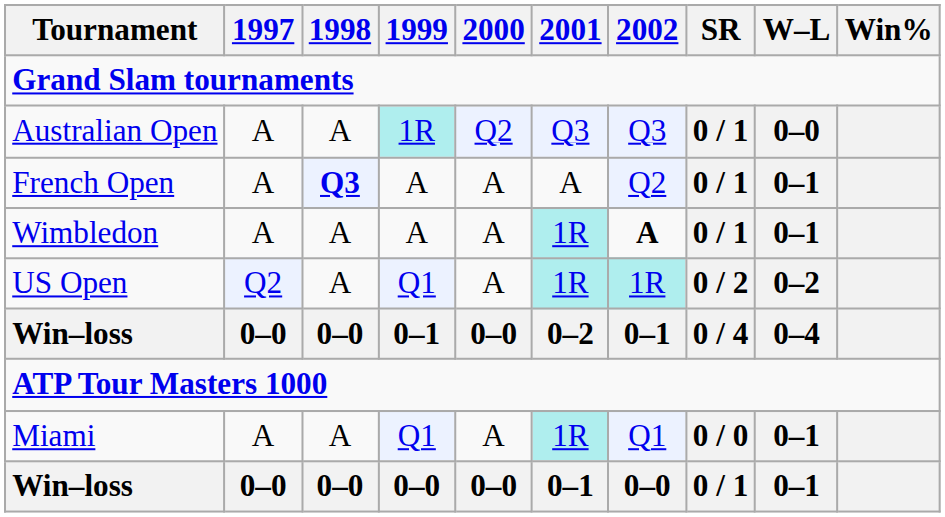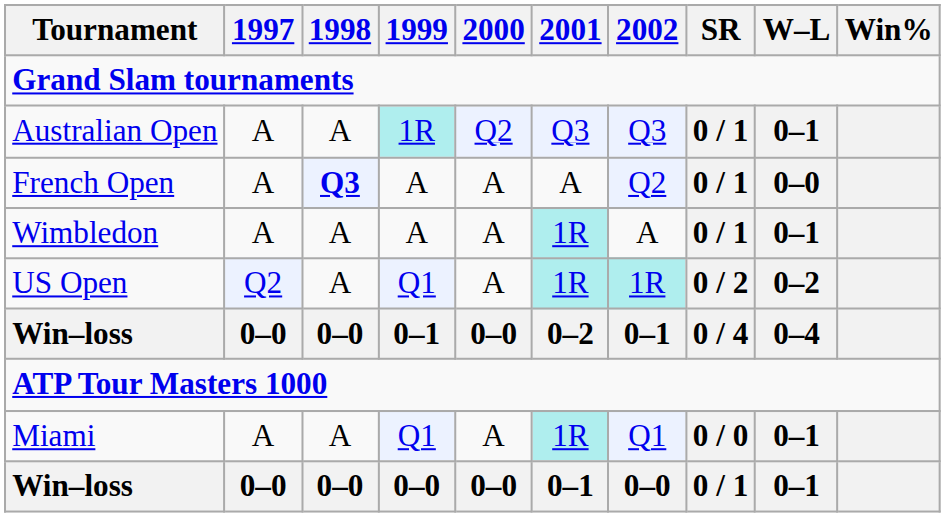 <table class=wikitable style=text-align:center;font-size:97%>
 <tr>
 <th>Tournament</th>
 <th><a href='#'>1997</a></th>
 <th><a href='#'>1998</a></th>
 <th><a href='#'>1999</a></th>
 <th><a href='#'>2000</a></th>
 <th><a href='#'>2001</a></th>
 <th><a href='#'>2002</a></th>
 <th>SR</th>
 <th>W–L</th>
 <th>Win%</th>
 </tr>
 <tr>
 <td colspan=25 style=text-align:left><a href='#'><strong>Grand Slam tournaments</strong></a></td>
 </tr>
 <tr>
 <td align=left><a href='#'>Australian Open</a></td>
 <td>A</td>
 <td>A</td>
 <td bgcolor=afeeee><a href='#'>1R</a></td>
 <td bgcolor=ecf2ff><a href='#'>Q2</a></td>
 <td bgcolor=ecf2ff><a href='#'>Q3</a></td>
 <td bgcolor=ecf2ff><a href='#'>Q3</a></td>
 <th>0 / 1</th>
-<th>0–0</th>
+<th>0–1</th>
 <th></th>
 </tr>
 <tr>
 <td align=left><a href='#'>French Open</a></td>
 <td>A</td>
 <td bgcolor=ecf2ff><strong><a href='#'>Q3</a></strong></td>
 <td>A</td>
 <td>A</td>
 <td>A</td>
 <td bgcolor=ecf2ff><a href='#'>Q2</a></td>
 <th>0 / 1</th>
-<th>0–1</th>
+<th>0–0</th>
 <th></th>
 </tr>
 <tr>
 <td align=left><a href='#'>Wimbledon</a></td>
 <td>A</td>
 <td>A</td>
 <td>A</td>
 <td>A</td>
 <td bgcolor=afeeee><a href='#'>1R</a></td>
-<td><strong>A</strong></td>
+<td>A</td>
 <th>0 / 1</th>
 <th>0–1</th>
 <th></th>
 </tr>
 <tr>
 <td align=left><a href='#'>US Open</a></td>
 <td bgcolor=ecf2ff><a href='#'>Q2</a></td>
 <td>A</td>
 <td bgcolor=ecf2ff><a href='#'>Q1</a></td>
 <td>A</td>
 <td bgcolor=afeeee><a href='#'>1R</a></td>
 <td bgcolor=afeeee><a href='#'>1R</a></td>
 <th>0 / 2</th>
 <th>0–2</th>
 <th></th>
 </tr>
 <tr>
 <th style=text-align:left><strong>Win–loss</strong></th>
 <th>0–0</th>
 <th>0–0</th>
 <th>0–1</th>
 <th>0–0</th>
 <th>0–2</th>
 <th>0–1</th>
 <th>0 / 4</th>
 <th>0–4</th>
 <th></th>
 </tr>
 <tr>
 <td colspan=25 style=text-align:left><strong><a href='#'>ATP Tour Masters 1000</a></strong></td>
 </tr>
 <tr>
 <td align=left><a href='#'>Miami</a></td>
 <td>A</td>
 <td>A</td>
 <td bgcolor=ecf2ff><a href='#'>Q1</a></td>
 <td>A</td>
 <td bgcolor=afeeee><a href='#'>1R</a></td>
 <td bgcolor=ecf2ff><a href='#'>Q1</a></td>
 <th>0 / 0</th>
 <th>0–1</th>
 <th></th>
 </tr>
 <tr>
 <th style=text-align:left><strong>Win–loss</strong></th>
 <th>0–0</th>
 <th>0–0</th>
 <th>0–0</th>
 <th>0–0</th>
 <th>0–1</th>
 <th>0–0</th>
 <th>0 / 1</th>
 <th>0–1</th>
 <th></th>
 </tr>
 </table>
